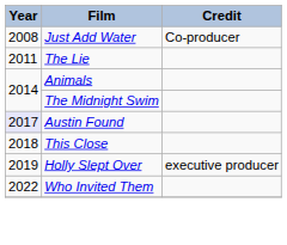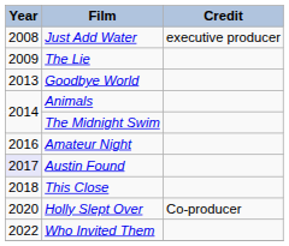 <table class="wikitable" style="font-size:95%;">
 <tr align="center">
 <th style="background:#B0C4DE;">Year</th>
 <th style="background:#B0C4DE;">Film</th>
 <th style="background:#B0C4DE;">Credit</th>
 </tr>
 <tr>
 <td>2008</td>
 <td><em><a href='#'>Just Add Water</a></em></td>
-<td>Co-producer</td>
+<td>executive producer</td>
 </tr>
 <tr>
-<td>2011</td>
+<td>2009</td>
 <td><em><a href='#'>The Lie</a></em></td>
+<td></td>
+</tr>
+<tr>
+<td>2013</td>
+<td><em><a href='#'>Goodbye World</a></em></td>
 <td></td>
 </tr>
 <tr>
 <td rowspan="2">2014</td>
 <td><em><a href='#'>Animals</a></em></td>
 <td></td>
 </tr>
 <tr>
 <td><em><a href='#'>The Midnight Swim</a></em></td>
+<td></td>
+</tr>
+<tr>
+<td>2016</td>
+<td><em><a href='#'> Amateur Night</a></em></td>
 <td></td>
 </tr>
 <tr>
 <td style="background: lavender;">2017</td>
 <td><em><a href='#'>Austin Found</a></em></td>
 <td></td>
 </tr>
 <tr>
 <td>2018</td>
 <td><em><a href='#'>This Close</a></em></td>
 <td></td>
 </tr>
 <tr>
-<td>2019</td>
+<td>2020</td>
 <td><em><a href='#'>Holly Slept Over</a></em></td>
-<td>executive producer</td>
+<td>Co-producer</td>
 </tr>
 <tr>
 <td>2022</td>
 <td><em><a href='#'>Who Invited Them</a></em></td>
 <td></td>
 </tr>
 <tr>
 </tr>
 </table>
